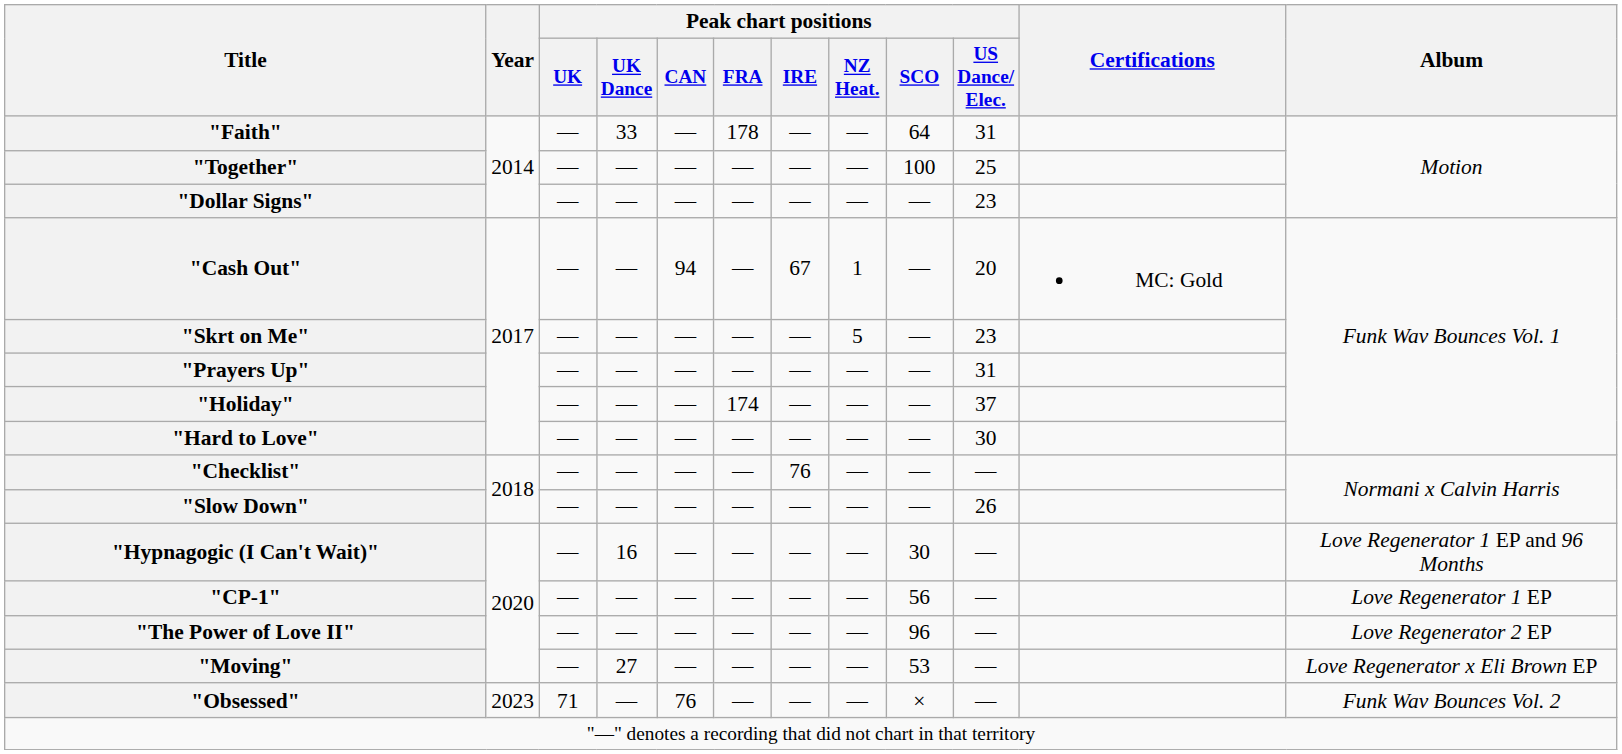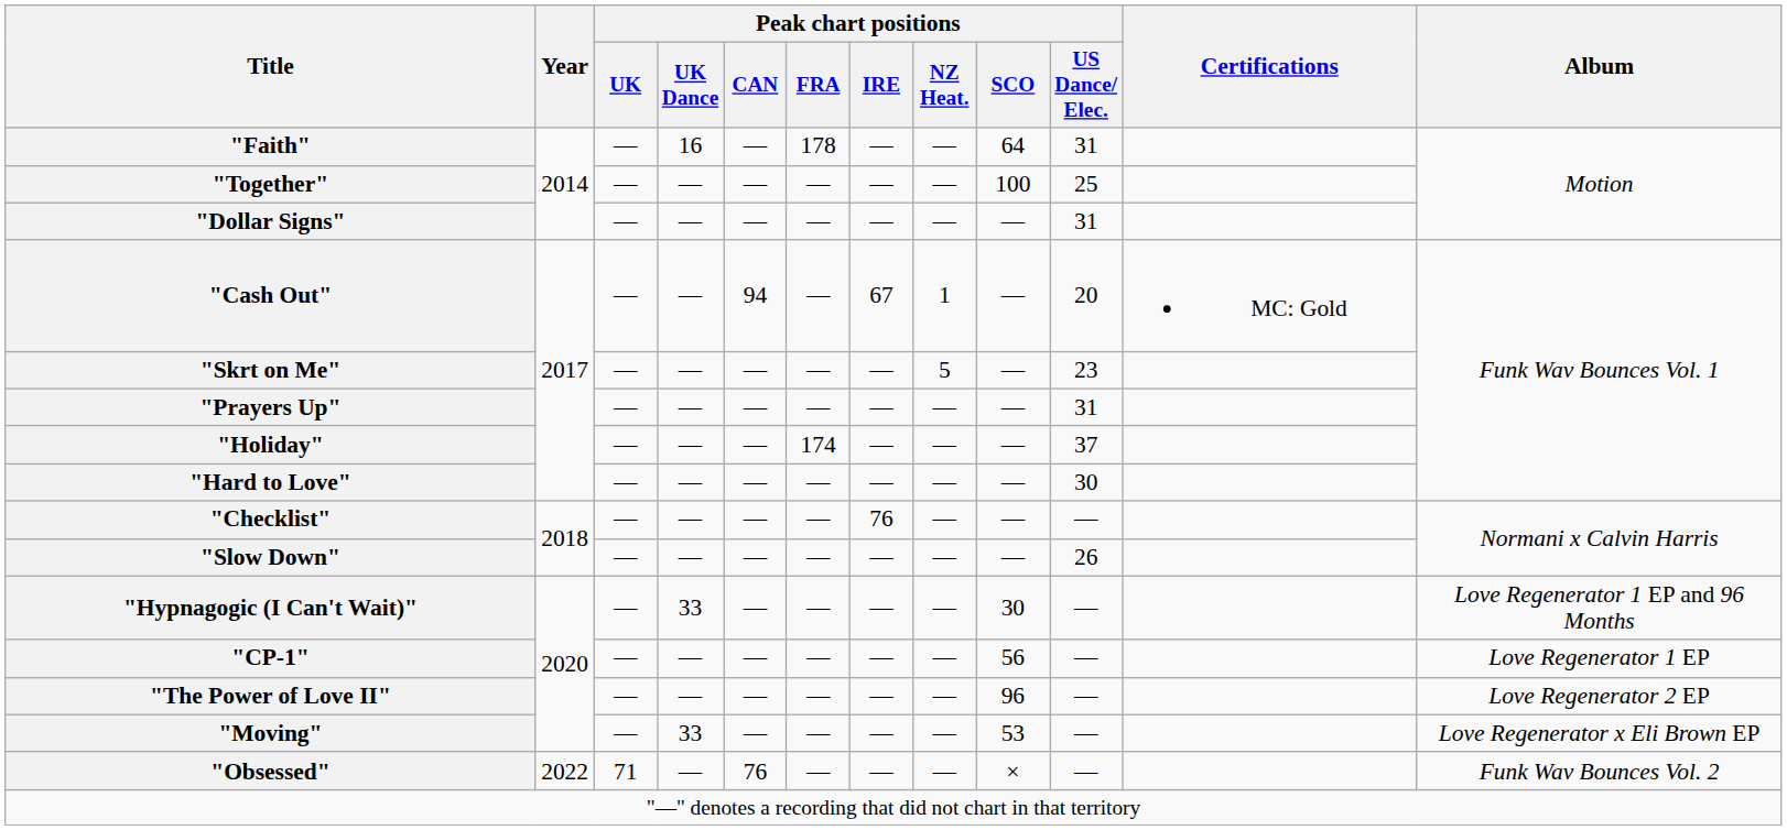 <table class="wikitable plainrowheaders" style="text-align:center;">
 <tr>
 <th scope="col" rowspan="2" style="width:22em;">Title</th>
 <th scope="col" rowspan="2" style="width:1em;">Year</th>
 <th scope="col" colspan="8">Peak chart positions</th>
 <th scope="col" rowspan="2" style="width:12em;"><a href='#'>Certifications</a></th>
 <th scope="col" rowspan="2" style="width:15em;">Album</th>
 </tr>
 <tr>
 <th scope="col" style="width:2.5em;font-size:90%;"><a href='#'>UK</a><br></th>
 <th scope="col" style="width:2.5em;font-size:90%;"><a href='#'>UK<br>Dance</a><br></th>
 <th scope="col" style="width:2.5em;font-size:90%;"><a href='#'>CAN</a><br></th>
 <th scope="col" style="width:2.5em;font-size:90%;"><a href='#'>FRA</a><br></th>
 <th scope="col" style="width:2.5em;font-size:90%;"><a href='#'>IRE</a><br></th>
 <th scope="col" style="width:2.5em;font-size:90%;"><a href='#'>NZ<br>Heat.</a><br></th>
 <th scope="col" style="width:3em;font-size:90%;"><a href='#'>SCO</a></th>
 <th scope="col" style="width:2.5em;font-size:90%;"><a href='#'>US<br>Dance/<br>Elec.</a><br></th>
 </tr>
 <tr>
 <th scope="row">"Faith"</th>
 <td rowspan="3">2014</td>
 <td>—</td>
-<td>33</td>
+<td>16</td>
 <td>—</td>
 <td>178</td>
 <td>—</td>
 <td>—</td>
 <td>64</td>
 <td>31</td>
 <td></td>
 <td rowspan="3"><em>Motion</em></td>
 </tr>
 <tr>
 <th scope="row">"Together" <br></th>
 <td>—</td>
 <td>—</td>
 <td>—</td>
 <td>—</td>
 <td>—</td>
 <td>—</td>
 <td>100</td>
 <td>25</td>
 <td></td>
 </tr>
 <tr>
 <th scope="row">"Dollar Signs" <br></th>
 <td>—</td>
 <td>—</td>
 <td>—</td>
 <td>—</td>
 <td>—</td>
 <td>—</td>
 <td>—</td>
-<td>23</td>
+<td>31</td>
 <td></td>
 </tr>
 <tr>
 <th scope="row">"Cash Out"<br></th>
 <td rowspan="5">2017</td>
 <td>—</td>
 <td>—</td>
 <td>94</td>
 <td>—</td>
 <td>67</td>
 <td>1</td>
 <td>—</td>
 <td>20</td>
 <td><br><ul><li>MC: Gold</li></ul></td>
 <td rowspan="5"><em>Funk Wav Bounces Vol. 1</em></td>
 </tr>
 <tr>
 <th scope="row">"Skrt on Me"<br></th>
 <td>—</td>
 <td>—</td>
 <td>—</td>
 <td>—</td>
 <td>—</td>
 <td>5</td>
 <td>—</td>
 <td>23</td>
 <td></td>
 </tr>
 <tr>
 <th scope="row">"Prayers Up"<br></th>
 <td>—</td>
 <td>—</td>
 <td>—</td>
 <td>—</td>
 <td>—</td>
 <td>—</td>
 <td>—</td>
 <td>31</td>
 <td></td>
 </tr>
 <tr>
 <th scope="row">"Holiday"<br></th>
 <td>—</td>
 <td>—</td>
 <td>—</td>
 <td>174</td>
 <td>—</td>
 <td>—</td>
 <td>—</td>
 <td>37</td>
 <td></td>
 </tr>
 <tr>
 <th scope="row">"Hard to Love"<br></th>
 <td>—</td>
 <td>—</td>
 <td>—</td>
 <td>—</td>
 <td>—</td>
 <td>—</td>
 <td>—</td>
 <td>30</td>
 <td></td>
 </tr>
 <tr>
 <th scope="row">"Checklist"<br></th>
 <td rowspan="2">2018</td>
 <td>—</td>
 <td>—</td>
 <td>—</td>
 <td>—</td>
 <td>76</td>
 <td>—</td>
 <td>—</td>
 <td>—</td>
 <td></td>
 <td rowspan="2"><em>Normani x Calvin Harris</em></td>
 </tr>
 <tr>
 <th scope="row">"Slow Down"<br></th>
 <td>—</td>
 <td>—</td>
 <td>—</td>
 <td>—</td>
 <td>—</td>
 <td>—</td>
 <td>—</td>
 <td>26</td>
 <td></td>
 </tr>
 <tr>
 <th scope="row">"Hypnagogic (I Can't Wait)"<br></th>
 <td rowspan="4">2020</td>
 <td>—</td>
-<td>16</td>
+<td>33</td>
 <td>—</td>
 <td>—</td>
 <td>—</td>
 <td>—</td>
 <td>30</td>
 <td>—</td>
 <td></td>
 <td><em>Love Regenerator 1</em> EP and <em>96 Months</em></td>
 </tr>
 <tr>
 <th scope="row">"CP-1"<br></th>
 <td>—</td>
 <td>—</td>
 <td>—</td>
 <td>—</td>
 <td>—</td>
 <td>—</td>
 <td>56</td>
 <td>—</td>
 <td></td>
 <td><em>Love Regenerator 1</em> EP</td>
 </tr>
 <tr>
 <th scope="row">"The Power of Love II"<br></th>
 <td>—</td>
 <td>—</td>
 <td>—</td>
 <td>—</td>
 <td>—</td>
 <td>—</td>
 <td>96</td>
 <td>—</td>
 <td></td>
 <td><em>Love Regenerator 2</em> EP</td>
 </tr>
 <tr>
 <th scope="row">"Moving"<br></th>
 <td>—</td>
-<td>27</td>
+<td>33</td>
 <td>—</td>
 <td>—</td>
 <td>—</td>
 <td>—</td>
 <td>53</td>
 <td>—</td>
 <td></td>
 <td><em>Love Regenerator x Eli Brown</em> EP</td>
 </tr>
 <tr>
 <th scope="row">"Obsessed"<br></th>
-<td>2023</td>
+<td>2022</td>
 <td>71</td>
 <td>—</td>
 <td>76</td>
 <td>—</td>
 <td>—</td>
 <td>—</td>
 <td>×</td>
 <td>—</td>
 <td></td>
 <td><em>Funk Wav Bounces Vol. 2</em></td>
 </tr>
 <tr>
 <td colspan="12" style="font-size:90%">"—" denotes a recording that did not chart in that territory</td>
 </tr>
 </table>
